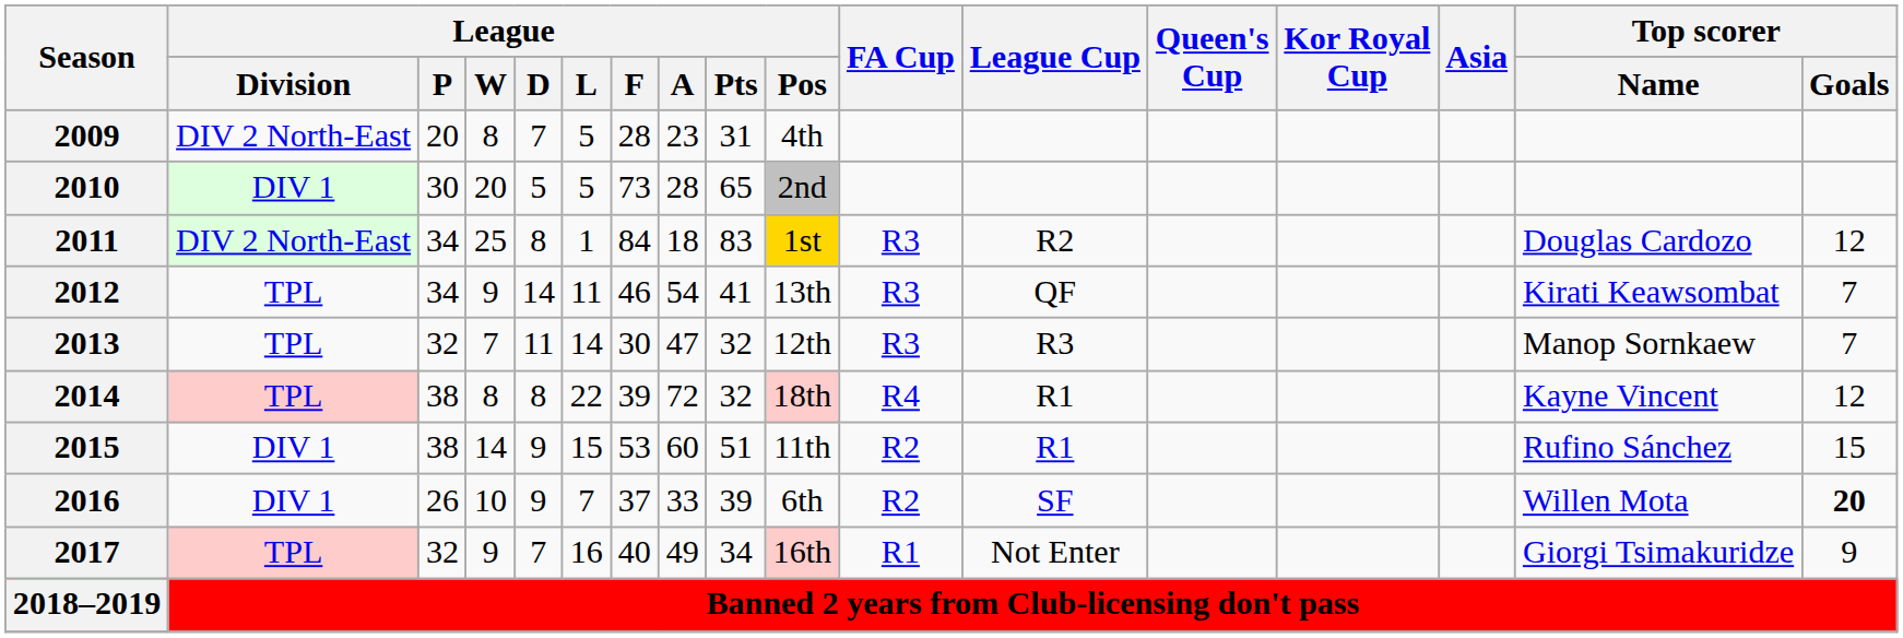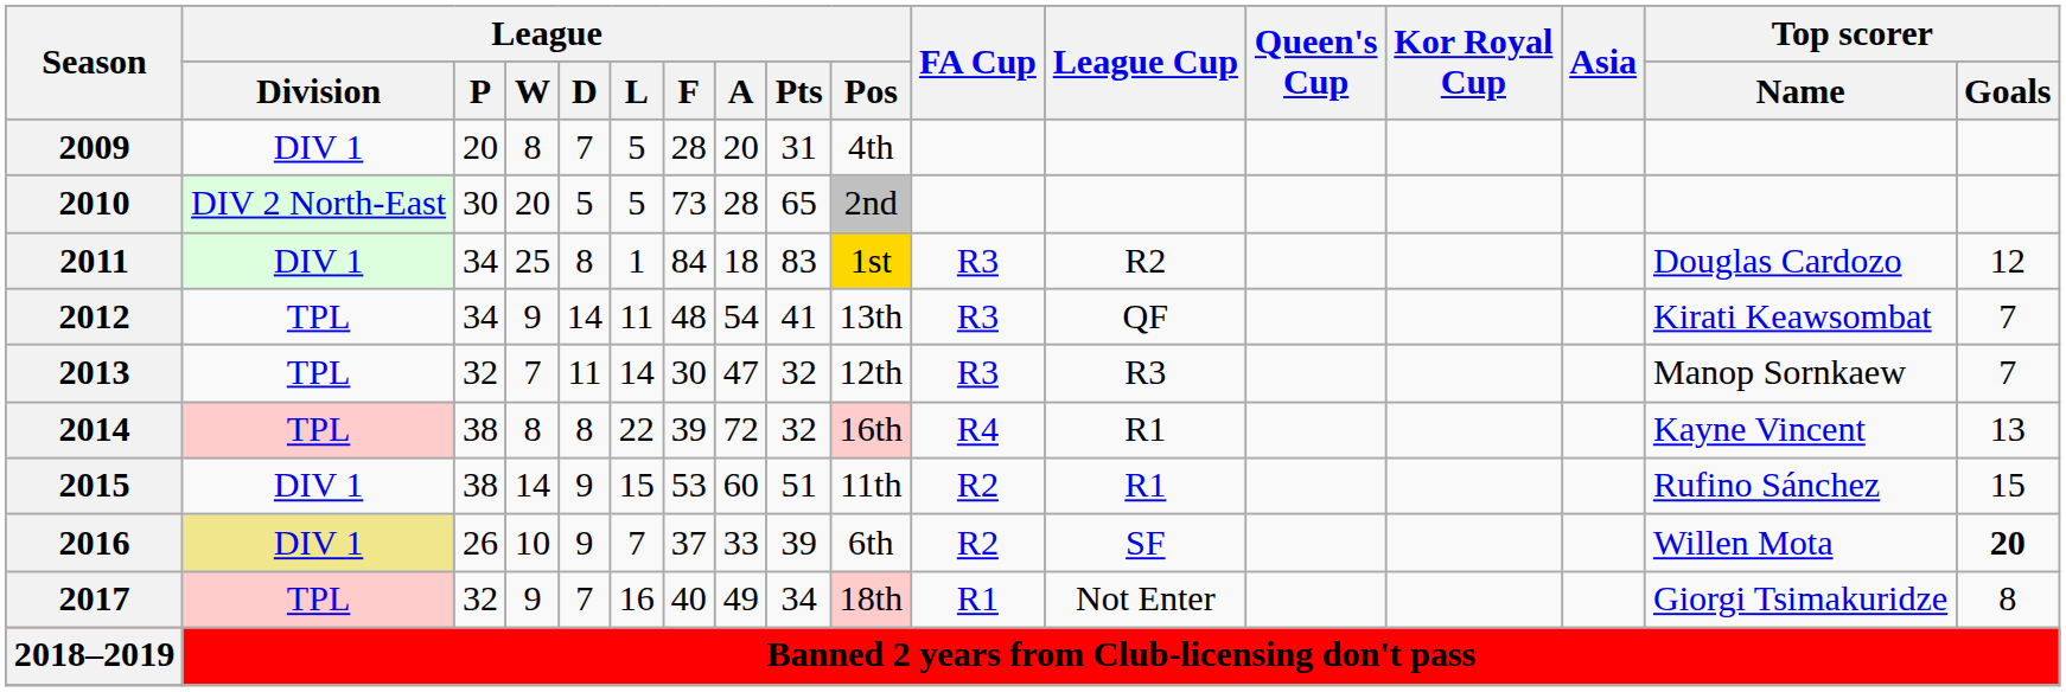 <table class="wikitable" style="text-align: center">
 <tr>
 <th rowspan=2>Season</th>
 <th colspan=9>League</th>
 <th rowspan=2><a href='#'>FA Cup</a></th>
 <th rowspan=2><a href='#'>League Cup</a></th>
 <th rowspan=2><a href='#'>Queen's<br>Cup</a></th>
 <th rowspan=2><a href='#'>Kor Royal<br>Cup</a></th>
 <th rowspan=2><a href='#'>Asia</a></th>
 <th colspan=2>Top scorer</th>
 </tr>
 <tr>
 <th>Division</th>
 <th>P</th>
 <th>W</th>
 <th>D</th>
 <th>L</th>
 <th>F</th>
 <th>A</th>
 <th>Pts</th>
 <th>Pos</th>
 <th>Name</th>
 <th>Goals</th>
 </tr>
 <tr>
 <th>2009</th>
-<td><a href='#'>DIV 2 North-East</a></td>
+<td><a href='#'>DIV 1</a></td>
 <td>20</td>
 <td>8</td>
 <td>7</td>
 <td>5</td>
 <td>28</td>
-<td>23</td>
+<td>20</td>
 <td>31</td>
 <td>4th</td>
 <td></td>
 <td></td>
 <td></td>
 <td></td>
 <td></td>
 <td></td>
 <td></td>
 </tr>
 <tr>
 <th>2010</th>
-<td bgcolor="#DDFFDD"><a href='#'>DIV 1</a></td>
+<td bgcolor="#DDFFDD"><a href='#'>DIV 2 North-East</a></td>
 <td>30</td>
 <td>20</td>
 <td>5</td>
 <td>5</td>
 <td>73</td>
 <td>28</td>
 <td>65</td>
 <td bgcolor=silver>2nd</td>
 <td></td>
 <td></td>
 <td></td>
 <td></td>
 <td></td>
 <td></td>
 <td></td>
 </tr>
 <tr>
 <th>2011</th>
-<td bgcolor="#DDFFDD"><a href='#'>DIV 2 North-East</a></td>
+<td bgcolor="#DDFFDD"><a href='#'>DIV 1</a></td>
 <td>34</td>
 <td>25</td>
 <td>8</td>
 <td>1</td>
 <td>84</td>
 <td>18</td>
 <td>83</td>
 <td bgcolor=Gold>1st</td>
 <td><a href='#'>R3</a></td>
 <td>R2</td>
 <td></td>
 <td></td>
 <td></td>
 <td align="left"> <a href='#'>Douglas Cardozo</a></td>
 <td>12</td>
 </tr>
 <tr>
 <th>2012</th>
 <td><a href='#'>TPL</a></td>
 <td>34</td>
 <td>9</td>
 <td>14</td>
 <td>11</td>
-<td>46</td>
+<td>48</td>
 <td>54</td>
 <td>41</td>
 <td>13th</td>
 <td><a href='#'>R3</a></td>
 <td>QF</td>
 <td></td>
 <td></td>
 <td></td>
 <td align="left"> <a href='#'>Kirati Keawsombat</a></td>
 <td>7</td>
 </tr>
 <tr>
 <th>2013</th>
 <td><a href='#'>TPL</a></td>
 <td>32</td>
 <td>7</td>
 <td>11</td>
 <td>14</td>
 <td>30</td>
 <td>47</td>
 <td>32</td>
 <td>12th</td>
 <td><a href='#'>R3</a></td>
 <td>R3</td>
 <td></td>
 <td></td>
 <td></td>
 <td align="left"> Manop Sornkaew</td>
 <td>7</td>
 </tr>
 <tr>
 <th>2014</th>
 <td bgcolor="#FFCCCC"><a href='#'>TPL</a></td>
 <td>38</td>
 <td>8</td>
 <td>8</td>
 <td>22</td>
 <td>39</td>
 <td>72</td>
 <td>32</td>
-<td bgcolor="#FFCCCC">18th</td>
+<td bgcolor="#FFCCCC">16th</td>
 <td><a href='#'>R4</a></td>
 <td>R1</td>
 <td></td>
 <td></td>
 <td></td>
 <td align="left"> <a href='#'>Kayne Vincent</a></td>
-<td>12</td>
+<td>13</td>
 </tr>
 <tr>
 <th>2015</th>
 <td><a href='#'>DIV 1</a></td>
 <td>38</td>
 <td>14</td>
 <td>9</td>
 <td>15</td>
 <td>53</td>
 <td>60</td>
 <td>51</td>
 <td>11th</td>
 <td><a href='#'>R2</a></td>
 <td><a href='#'>R1</a></td>
 <td></td>
 <td></td>
 <td></td>
 <td align="left"> <a href='#'>Rufino Sánchez</a></td>
 <td>15</td>
 </tr>
 <tr>
 <th>2016</th>
-<td><a href='#'>DIV 1</a></td>
+<td style="background: khaki;"><a href='#'>DIV 1</a></td>
 <td>26</td>
 <td>10</td>
 <td>9</td>
 <td>7</td>
 <td>37</td>
 <td>33</td>
 <td>39</td>
 <td>6th</td>
 <td><a href='#'>R2</a></td>
 <td><a href='#'>SF</a></td>
 <td></td>
 <td></td>
 <td></td>
 <td align="left"> <a href='#'>Willen Mota</a></td>
 <td><strong>20</strong></td>
 </tr>
 <tr>
 <th>2017</th>
 <td bgcolor="#FFCCCC"><a href='#'>TPL</a></td>
 <td>32</td>
 <td>9</td>
 <td>7</td>
 <td>16</td>
 <td>40</td>
 <td>49</td>
 <td>34</td>
-<td bgcolor="#FFCCCC">16th</td>
+<td bgcolor="#FFCCCC">18th</td>
 <td><a href='#'>R1</a></td>
 <td>Not Enter</td>
 <td></td>
 <td></td>
 <td></td>
 <td align="left"> <a href='#'>Giorgi Tsimakuridze</a></td>
-<td>9</td>
+<td>8</td>
 </tr>
 <tr bgcolor=red>
 <th>2018–2019</th>
 <td colspan=16><strong>Banned 2 years from Club-licensing don't pass</strong></td>
 </tr>
 <tr>
 </tr>
 </table>
